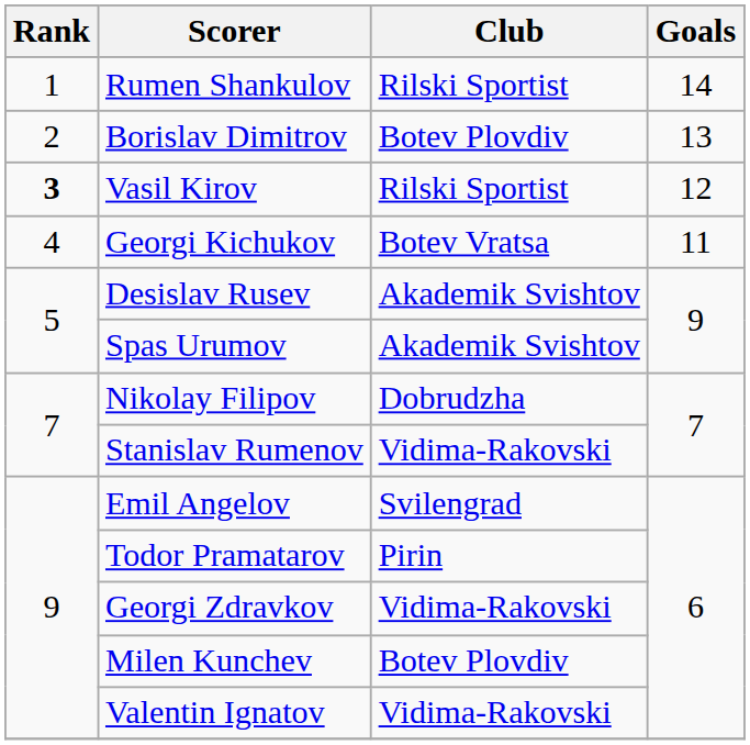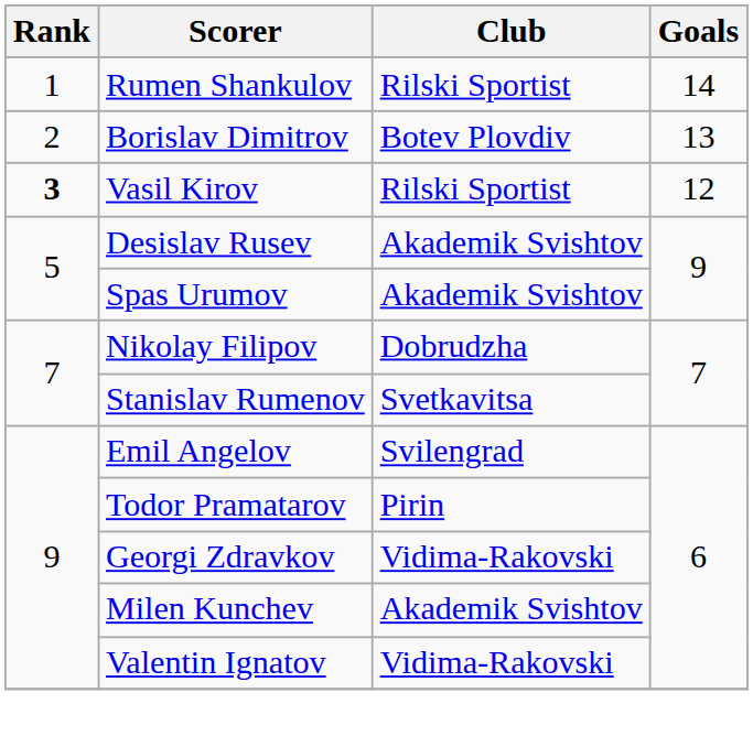 <table class="wikitable" style="text-align:center">
 <tr>
 <th>Rank</th>
 <th>Scorer</th>
 <th>Club</th>
 <th>Goals</th>
 </tr>
 <tr>
 <td rowspan="1">1</td>
 <td align="left"> <a href='#'>Rumen Shankulov</a></td>
 <td align="left"><a href='#'>Rilski Sportist</a></td>
 <td rowspan="1">14</td>
 </tr>
 <tr>
 <td rowspan="1">2</td>
 <td align="left"> <a href='#'>Borislav Dimitrov</a></td>
 <td align="left"><a href='#'>Botev Plovdiv</a></td>
 <td rowspan="1">13</td>
 </tr>
 <tr>
 <td rowspan="1"><strong>3</strong></td>
 <td align="left"> <a href='#'>Vasil Kirov</a></td>
 <td align="left"><a href='#'>Rilski Sportist</a></td>
 <td rowspan="1">12</td>
 </tr>
 <tr>
-<td rowspan="1">4</td>
-<td align="left"> <a href='#'>Georgi Kichukov</a></td>
-<td align="left"><a href='#'>Botev Vratsa</a></td>
-<td rowspan="1">11</td>
-</tr>
-<tr>
 <td rowspan="2">5</td>
 <td align="left"> <a href='#'>Desislav Rusev</a></td>
 <td align="left"><a href='#'>Akademik Svishtov</a></td>
 <td rowspan="2">9</td>
 </tr>
 <tr>
 <td align="left"> <a href='#'>Spas Urumov</a></td>
 <td align="left"><a href='#'>Akademik Svishtov</a></td>
 </tr>
 <tr>
 <td rowspan="2">7</td>
 <td align="left"> <a href='#'>Nikolay Filipov</a></td>
 <td align="left"><a href='#'>Dobrudzha</a></td>
 <td rowspan="2">7</td>
 </tr>
 <tr>
 <td align="left"> <a href='#'>Stanislav Rumenov</a></td>
-<td align="left"><a href='#'>Vidima-Rakovski</a></td>
+<td align="left"><a href='#'>Svetkavitsa</a></td>
 </tr>
 <tr>
 <td rowspan="5">9</td>
 <td align="left"> <a href='#'>Emil Angelov</a></td>
 <td align="left"><a href='#'>Svilengrad</a></td>
 <td rowspan="5">6</td>
 </tr>
 <tr>
 <td align="left"> <a href='#'>Todor Pramatarov</a></td>
 <td align="left"><a href='#'>Pirin</a></td>
 </tr>
 <tr>
 <td align="left"> <a href='#'>Georgi Zdravkov</a></td>
 <td align="left"><a href='#'>Vidima-Rakovski</a></td>
 </tr>
 <tr>
 <td align="left"> <a href='#'>Milen Kunchev</a></td>
-<td align="left"><a href='#'>Botev Plovdiv</a></td>
+<td align="left"><a href='#'>Akademik Svishtov</a></td>
 </tr>
 <tr>
 <td align="left"> <a href='#'>Valentin Ignatov</a></td>
 <td align="left"><a href='#'>Vidima-Rakovski</a></td>
 </tr>
 <tr>
 </tr>
 </table>
